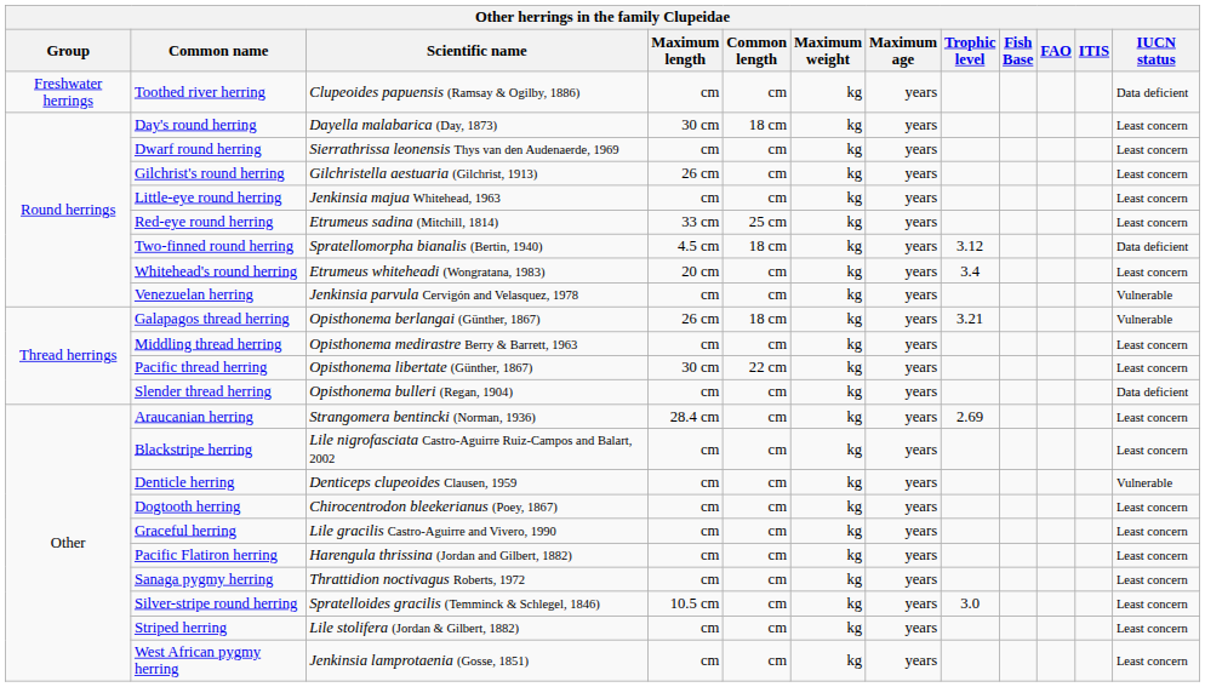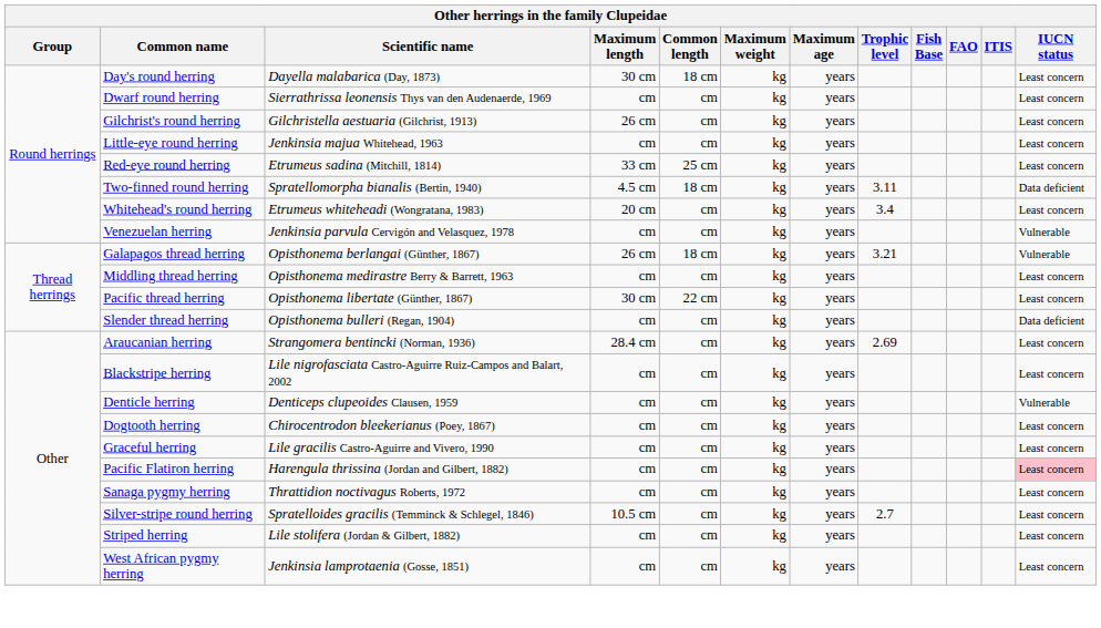 <table class="wikitable collapsible">
 <tr>
 <th colspan="12" style="width:450px;">Other herrings in the family Clupeidae</th>
 </tr>
 <tr>
 <th>Group</th>
 <th>Common name</th>
 <th>Scientific name</th>
 <th>Maximum<br>length</th>
 <th>Common<br>length</th>
 <th>Maximum<br>weight</th>
 <th>Maximum<br>age</th>
 <th><a href='#'>Trophic<br>level</a></th>
 <th><a href='#'>Fish<br>Base</a></th>
 <th><a href='#'>FAO</a></th>
 <th><a href='#'>ITIS</a></th>
 <th><a href='#'>IUCN status</a></th>
-</tr>
-<tr>
-<td style="text-align:center;"><a href='#'>Freshwater herrings</a></td>
-<td><a href='#'>Toothed river herring</a></td>
-<td><em>Clupeoides papuensis</em> <small>(Ramsay & Ogilby, 1886)</small></td>
-<td style="text-align:right;">cm</td>
-<td style="text-align:right;">cm</td>
-<td style="text-align:right;">kg</td>
-<td style="text-align:right;">years</td>
-<td style="text-align:center;"></td>
-<td style="text-align:center;"></td>
-<td style="text-align:center;"></td>
-<td style="text-align:center;"></td>
-<td> <small>Data deficient</small></td>
 </tr>
 <tr>
 <td rowspan="8" style="text-align:center;"><a href='#'>Round herrings</a></td>
 <td><a href='#'>Day's round herring</a></td>
 <td><em>Dayella malabarica</em> <small>(Day, 1873)</small></td>
 <td style="text-align:right;">30 cm</td>
 <td style="text-align:right;">18 cm</td>
 <td style="text-align:right;">kg</td>
 <td style="text-align:right;">years</td>
 <td style="text-align:center;"></td>
 <td style="text-align:center;"></td>
 <td style="text-align:center;"></td>
 <td style="text-align:center;"></td>
 <td> <small>Least concern</small></td>
 </tr>
 <tr>
 <td><a href='#'>Dwarf round herring</a></td>
 <td><em>Sierrathrissa leonensis</em> <small>Thys van den Audenaerde, 1969</small></td>
 <td style="text-align:right;">cm</td>
 <td style="text-align:right;">cm</td>
 <td style="text-align:right;">kg</td>
 <td style="text-align:right;">years</td>
 <td style="text-align:center;"></td>
 <td style="text-align:center;"></td>
 <td style="text-align:center;"></td>
 <td style="text-align:center;"></td>
 <td> <small>Least concern</small></td>
 </tr>
 <tr>
 <td><a href='#'>Gilchrist's round herring</a></td>
 <td><em>Gilchristella aestuaria</em> <small>(Gilchrist, 1913)</small></td>
 <td style="text-align:right;">26 cm</td>
 <td style="text-align:right;">cm</td>
 <td style="text-align:right;">kg</td>
 <td style="text-align:right;">years</td>
 <td style="text-align:center;"></td>
 <td style="text-align:center;"></td>
 <td style="text-align:center;"></td>
 <td style="text-align:center;"></td>
 <td> <small>Least concern</small></td>
 </tr>
 <tr>
 <td><a href='#'>Little-eye round herring</a></td>
 <td><em>Jenkinsia majua</em> <small>Whitehead, 1963</small></td>
 <td style="text-align:right;">cm</td>
 <td style="text-align:right;">cm</td>
 <td style="text-align:right;">kg</td>
 <td style="text-align:right;">years</td>
 <td style="text-align:center;"></td>
 <td style="text-align:center;"></td>
 <td style="text-align:center;"></td>
 <td style="text-align:center;"></td>
 <td> <small>Least concern</small></td>
 </tr>
 <tr>
 <td><a href='#'>Red-eye round herring</a></td>
 <td><em>Etrumeus sadina</em> <small>(Mitchill, 1814)</small></td>
 <td style="text-align:right;">33 cm</td>
 <td style="text-align:right;">25 cm</td>
 <td style="text-align:right;">kg</td>
 <td style="text-align:right;">years</td>
 <td style="text-align:center;"></td>
 <td style="text-align:center;"></td>
 <td style="text-align:center;"></td>
 <td style="text-align:center;"></td>
 <td> <small>Least concern</small></td>
 </tr>
 <tr>
 <td><a href='#'>Two-finned round herring</a></td>
 <td><em>Spratellomorpha bianalis</em> <small>(Bertin, 1940)</small></td>
 <td style="text-align:right;">4.5 cm</td>
 <td style="text-align:right;">18 cm</td>
 <td style="text-align:right;">kg</td>
 <td style="text-align:right;">years</td>
-<td style="text-align:center;">3.12</td>
+<td style="text-align:center;">3.11</td>
 <td style="text-align:center;"></td>
 <td style="text-align:center;"></td>
 <td style="text-align:center;"></td>
 <td> <small>Data deficient</small></td>
 </tr>
 <tr>
 <td><a href='#'>Whitehead's round herring</a></td>
 <td><em>Etrumeus whiteheadi</em> <small>(Wongratana, 1983)</small></td>
 <td style="text-align:right;">20 cm</td>
 <td style="text-align:right;">cm</td>
 <td style="text-align:right;">kg</td>
 <td style="text-align:right;">years</td>
 <td style="text-align:center;">3.4</td>
 <td style="text-align:center;"></td>
 <td style="text-align:center;"></td>
 <td style="text-align:center;"></td>
 <td> <small>Least concern</small></td>
 </tr>
 <tr>
 <td><a href='#'>Venezuelan herring</a></td>
 <td><em>Jenkinsia parvula</em> <small>Cervigón and Velasquez, 1978</small></td>
 <td style="text-align:right;">cm</td>
 <td style="text-align:right;">cm</td>
 <td style="text-align:right;">kg</td>
 <td style="text-align:right;">years</td>
 <td style="text-align:center;"></td>
 <td style="text-align:center;"></td>
 <td style="text-align:center;"></td>
 <td style="text-align:center;"></td>
 <td> <small>Vulnerable</small></td>
 </tr>
 <tr>
 <td style="text-align:center;" rowspan="4"><a href='#'>Thread herrings</a></td>
 <td><a href='#'>Galapagos thread herring</a></td>
 <td><em>Opisthonema berlangai</em> <small>(Günther, 1867)</small></td>
 <td style="text-align:right;">26 cm</td>
 <td style="text-align:right;">18 cm</td>
 <td style="text-align:right;">kg</td>
 <td style="text-align:right;">years</td>
 <td style="text-align:center;">3.21</td>
 <td style="text-align:center;"></td>
 <td style="text-align:center;"></td>
 <td style="text-align:center;"></td>
 <td> <small>Vulnerable</small></td>
 </tr>
 <tr>
 <td><a href='#'>Middling thread herring</a></td>
 <td><em>Opisthonema medirastre</em> <small>Berry & Barrett, 1963</small></td>
 <td style="text-align:right;">cm</td>
 <td style="text-align:right;">cm</td>
 <td style="text-align:right;">kg</td>
 <td style="text-align:right;">years</td>
 <td style="text-align:center;"></td>
 <td style="text-align:center;"></td>
 <td style="text-align:center;"></td>
 <td style="text-align:center;"></td>
 <td> <small>Least concern</small></td>
 </tr>
 <tr>
 <td><a href='#'>Pacific thread herring</a></td>
 <td><em>Opisthonema libertate</em> <small>(Günther, 1867)</small></td>
 <td style="text-align:right;">30 cm</td>
 <td style="text-align:right;">22 cm</td>
 <td style="text-align:right;">kg</td>
 <td style="text-align:right;">years</td>
 <td style="text-align:center;"></td>
 <td style="text-align:center;"></td>
 <td style="text-align:center;"></td>
 <td style="text-align:center;"></td>
 <td> <small>Least concern</small></td>
 </tr>
 <tr>
 <td><a href='#'>Slender thread herring</a></td>
 <td><em>Opisthonema bulleri</em> <small>(Regan, 1904)</small></td>
 <td style="text-align:right;">cm</td>
 <td style="text-align:right;">cm</td>
 <td style="text-align:right;">kg</td>
 <td style="text-align:right;">years</td>
 <td style="text-align:center;"></td>
 <td style="text-align:center;"></td>
 <td style="text-align:center;"></td>
 <td style="text-align:center;"></td>
 <td> <small>Data deficient</small></td>
 </tr>
 <tr>
 <td style="text-align:center;" rowspan="10">Other</td>
 <td><a href='#'>Araucanian herring</a></td>
 <td><em>Strangomera bentincki</em> <small>(Norman, 1936)</small></td>
 <td style="text-align:right;">28.4 cm</td>
 <td style="text-align:right;">cm</td>
 <td style="text-align:right;">kg</td>
 <td style="text-align:right;">years</td>
 <td style="text-align:center;">2.69</td>
 <td style="text-align:center;"></td>
 <td style="text-align:center;"></td>
 <td style="text-align:center;"></td>
 <td> <small>Least concern</small></td>
 </tr>
 <tr>
 <td><a href='#'>Blackstripe herring</a></td>
 <td><em>Lile nigrofasciata</em> <small>Castro-Aguirre Ruiz-Campos and Balart, 2002</small></td>
 <td style="text-align:right;">cm</td>
 <td style="text-align:right;">cm</td>
 <td style="text-align:right;">kg</td>
 <td style="text-align:right;">years</td>
 <td style="text-align:center;"></td>
 <td style="text-align:center;"></td>
 <td style="text-align:center;"></td>
 <td style="text-align:center;"></td>
 <td> <small>Least concern</small></td>
 </tr>
 <tr>
 <td><a href='#'>Denticle herring</a></td>
 <td><em>Denticeps clupeoides</em> <small>Clausen, 1959</small></td>
 <td style="text-align:right;">cm</td>
 <td style="text-align:right;">cm</td>
 <td style="text-align:right;">kg</td>
 <td style="text-align:right;">years</td>
 <td style="text-align:center;"></td>
 <td style="text-align:center;"></td>
 <td style="text-align:center;"></td>
 <td style="text-align:center;"></td>
 <td> <small>Vulnerable</small></td>
 </tr>
 <tr>
 <td><a href='#'>Dogtooth herring</a></td>
 <td><em>Chirocentrodon bleekerianus</em> <small>(Poey, 1867)</small></td>
 <td style="text-align:right;">cm</td>
 <td style="text-align:right;">cm</td>
 <td style="text-align:right;">kg</td>
 <td style="text-align:right;">years</td>
 <td style="text-align:center;"></td>
 <td style="text-align:center;"></td>
 <td style="text-align:center;"></td>
 <td style="text-align:center;"></td>
 <td> <small>Least concern</small></td>
 </tr>
 <tr>
 <td><a href='#'>Graceful herring</a></td>
 <td><em>Lile gracilis</em> <small>Castro-Aguirre and Vivero, 1990</small></td>
 <td style="text-align:right;">cm</td>
 <td style="text-align:right;">cm</td>
 <td style="text-align:right;">kg</td>
 <td style="text-align:right;">years</td>
 <td style="text-align:center;"></td>
 <td style="text-align:center;"></td>
 <td style="text-align:center;"></td>
 <td style="text-align:center;"></td>
 <td> <small>Least concern</small></td>
 </tr>
 <tr>
 <td><a href='#'>Pacific Flatiron herring</a></td>
 <td><em>Harengula thrissina</em> <small>(Jordan and Gilbert, 1882)</small></td>
 <td style="text-align:right;">cm</td>
 <td style="text-align:right;">cm</td>
 <td style="text-align:right;">kg</td>
 <td style="text-align:right;">years</td>
 <td style="text-align:center;"></td>
 <td style="text-align:center;"></td>
 <td style="text-align:center;"></td>
 <td style="text-align:center;"></td>
-<td> <small>Least concern</small></td>
+<td style="background: pink;"> <small>Least concern</small></td>
 </tr>
 <tr>
 <td><a href='#'>Sanaga pygmy herring</a></td>
 <td><em>Thrattidion noctivagus</em> <small>Roberts, 1972</small></td>
 <td style="text-align:right;">cm</td>
 <td style="text-align:right;">cm</td>
 <td style="text-align:right;">kg</td>
 <td style="text-align:right;">years</td>
 <td style="text-align:center;"></td>
 <td style="text-align:center;"></td>
 <td style="text-align:center;"></td>
 <td style="text-align:center;"></td>
 <td> <small>Least concern</small></td>
 </tr>
 <tr>
 <td><a href='#'>Silver-stripe round herring</a></td>
 <td><em>Spratelloides gracilis</em> <small>(Temminck & Schlegel, 1846)</small></td>
 <td style="text-align:right;">10.5 cm</td>
 <td style="text-align:right;">cm</td>
 <td style="text-align:right;">kg</td>
 <td style="text-align:right;">years</td>
-<td style="text-align:center;">3.0</td>
+<td style="text-align:center;">2.7</td>
 <td style="text-align:center;"></td>
 <td style="text-align:center;"></td>
 <td style="text-align:center;"></td>
 <td> <small>Least concern</small></td>
 </tr>
 <tr>
 <td><a href='#'>Striped herring</a></td>
 <td><em>Lile stolifera</em> <small>(Jordan & Gilbert, 1882)</small></td>
 <td style="text-align:right;">cm</td>
 <td style="text-align:right;">cm</td>
 <td style="text-align:right;">kg</td>
 <td style="text-align:right;">years</td>
 <td style="text-align:center;"></td>
 <td style="text-align:center;"></td>
 <td style="text-align:center;"></td>
 <td style="text-align:center;"></td>
 <td> <small>Least concern</small></td>
 </tr>
 <tr>
 <td><a href='#'>West African pygmy herring</a></td>
 <td><em>Jenkinsia lamprotaenia</em> <small>(Gosse, 1851)</small></td>
 <td style="text-align:right;">cm</td>
 <td style="text-align:right;">cm</td>
 <td style="text-align:right;">kg</td>
 <td style="text-align:right;">years</td>
 <td style="text-align:center;"></td>
 <td style="text-align:center;"></td>
 <td style="text-align:center;"></td>
 <td style="text-align:center;"></td>
 <td> <small>Least concern</small></td>
 </tr>
 </table>
